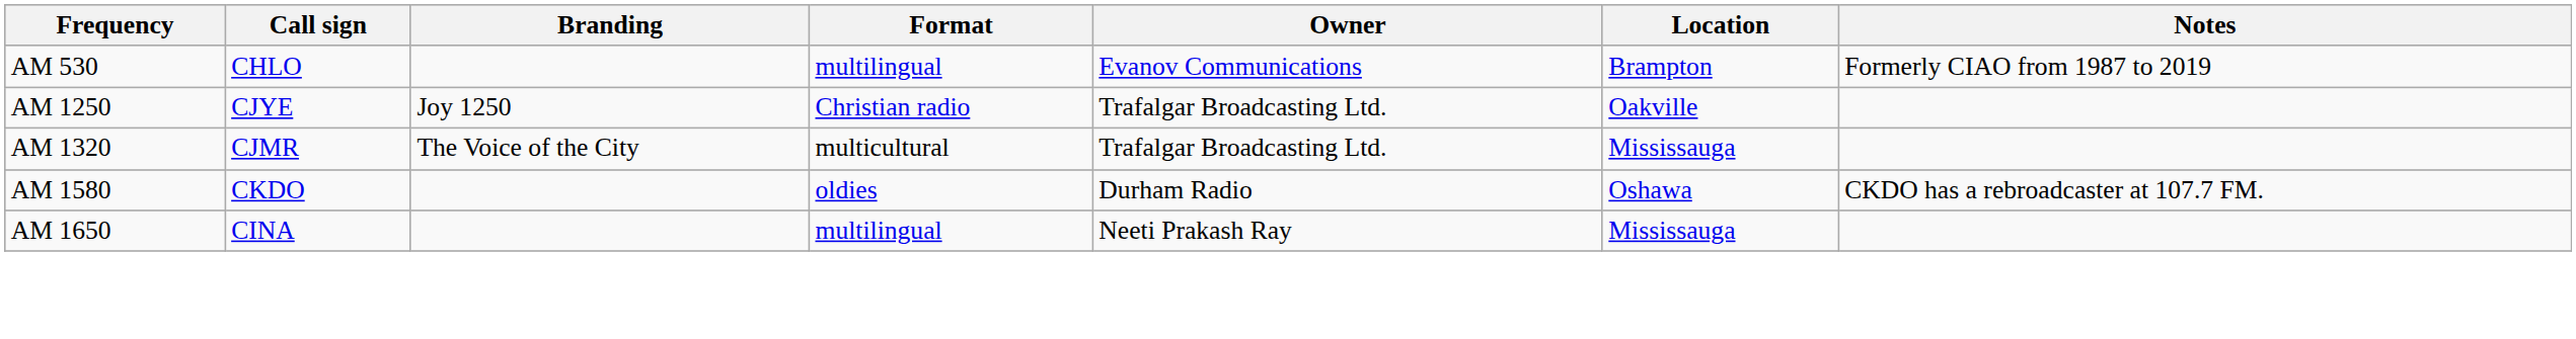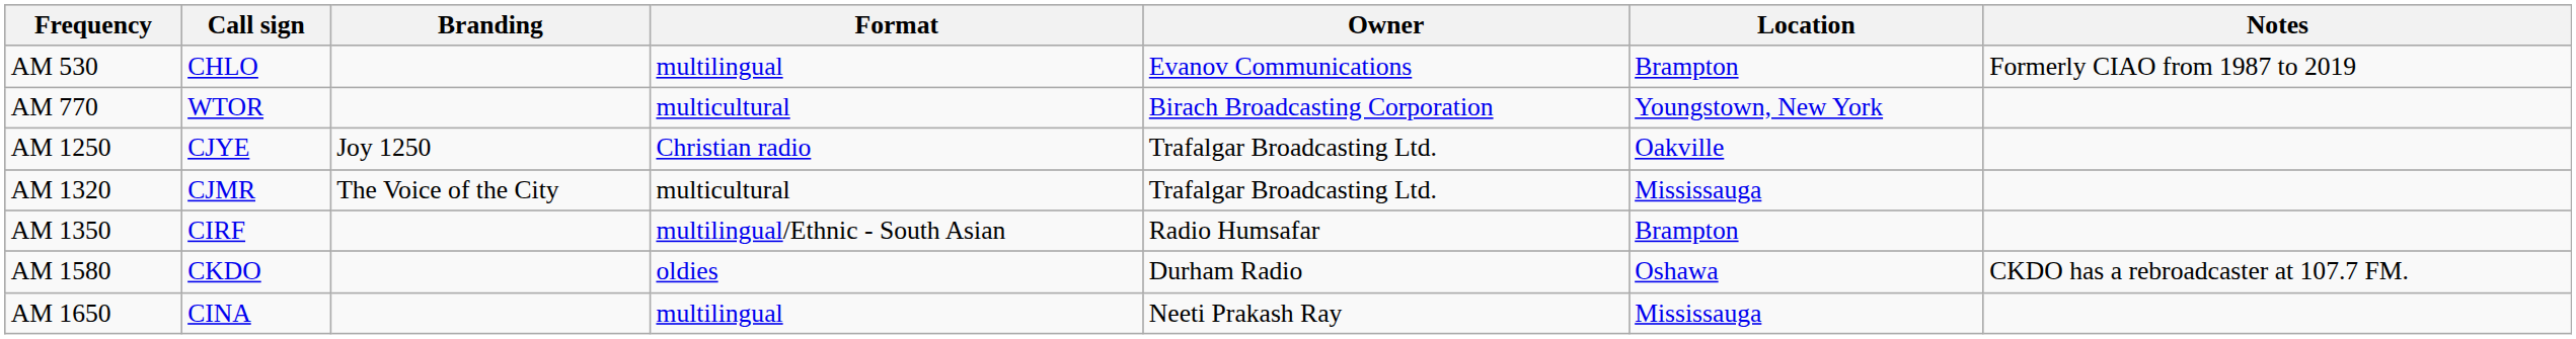 <table class="wikitable sortable" width="100%" B>
 <tr>
 <th>Frequency</th>
 <th>Call sign</th>
 <th>Branding</th>
 <th>Format</th>
 <th>Owner</th>
 <th>Location</th>
 <th>Notes</th>
 </tr>
 <tr>
 <td>AM 530</td>
 <td><a href='#'>CHLO</a></td>
 <td></td>
 <td><a href='#'>multilingual</a></td>
 <td><a href='#'>Evanov Communications</a></td>
 <td><a href='#'>Brampton</a></td>
 <td>Formerly CIAO from 1987 to 2019</td>
 </tr>
 <tr>
+<td>AM 770</td>
+<td><a href='#'>WTOR</a></td>
+<td></td>
+<td><a href='#'>multicultural</a></td>
+<td><a href='#'>Birach Broadcasting Corporation</a></td>
+<td><a href='#'>Youngstown, New York</a></td>
+<td></td>
+</tr>
+<tr>
 <td>AM 1250</td>
 <td><a href='#'>CJYE</a></td>
 <td>Joy 1250</td>
 <td><a href='#'>Christian radio</a></td>
 <td>Trafalgar Broadcasting Ltd.</td>
 <td><a href='#'>Oakville</a></td>
 <td></td>
 </tr>
 <tr>
 <td>AM 1320</td>
 <td><a href='#'>CJMR</a></td>
 <td>The Voice of the City</td>
 <td>multicultural</td>
 <td>Trafalgar Broadcasting Ltd.</td>
 <td><a href='#'>Mississauga</a></td>
+<td></td>
+</tr>
+<tr>
+<td>AM 1350</td>
+<td><a href='#'>CIRF</a></td>
+<td></td>
+<td><a href='#'>multilingual</a>/Ethnic - South Asian</td>
+<td>Radio Humsafar</td>
+<td><a href='#'>Brampton</a></td>
 <td></td>
 </tr>
 <tr>
 <td>AM 1580</td>
 <td><a href='#'>CKDO</a></td>
 <td></td>
 <td><a href='#'>oldies</a></td>
 <td>Durham Radio</td>
 <td><a href='#'>Oshawa</a></td>
 <td>CKDO has a rebroadcaster at 107.7 FM.</td>
 </tr>
 <tr>
 <td>AM 1650</td>
 <td><a href='#'>CINA</a></td>
 <td></td>
 <td><a href='#'>multilingual</a></td>
 <td>Neeti Prakash Ray</td>
 <td><a href='#'>Mississauga</a></td>
 <td></td>
 </tr>
 </table>
